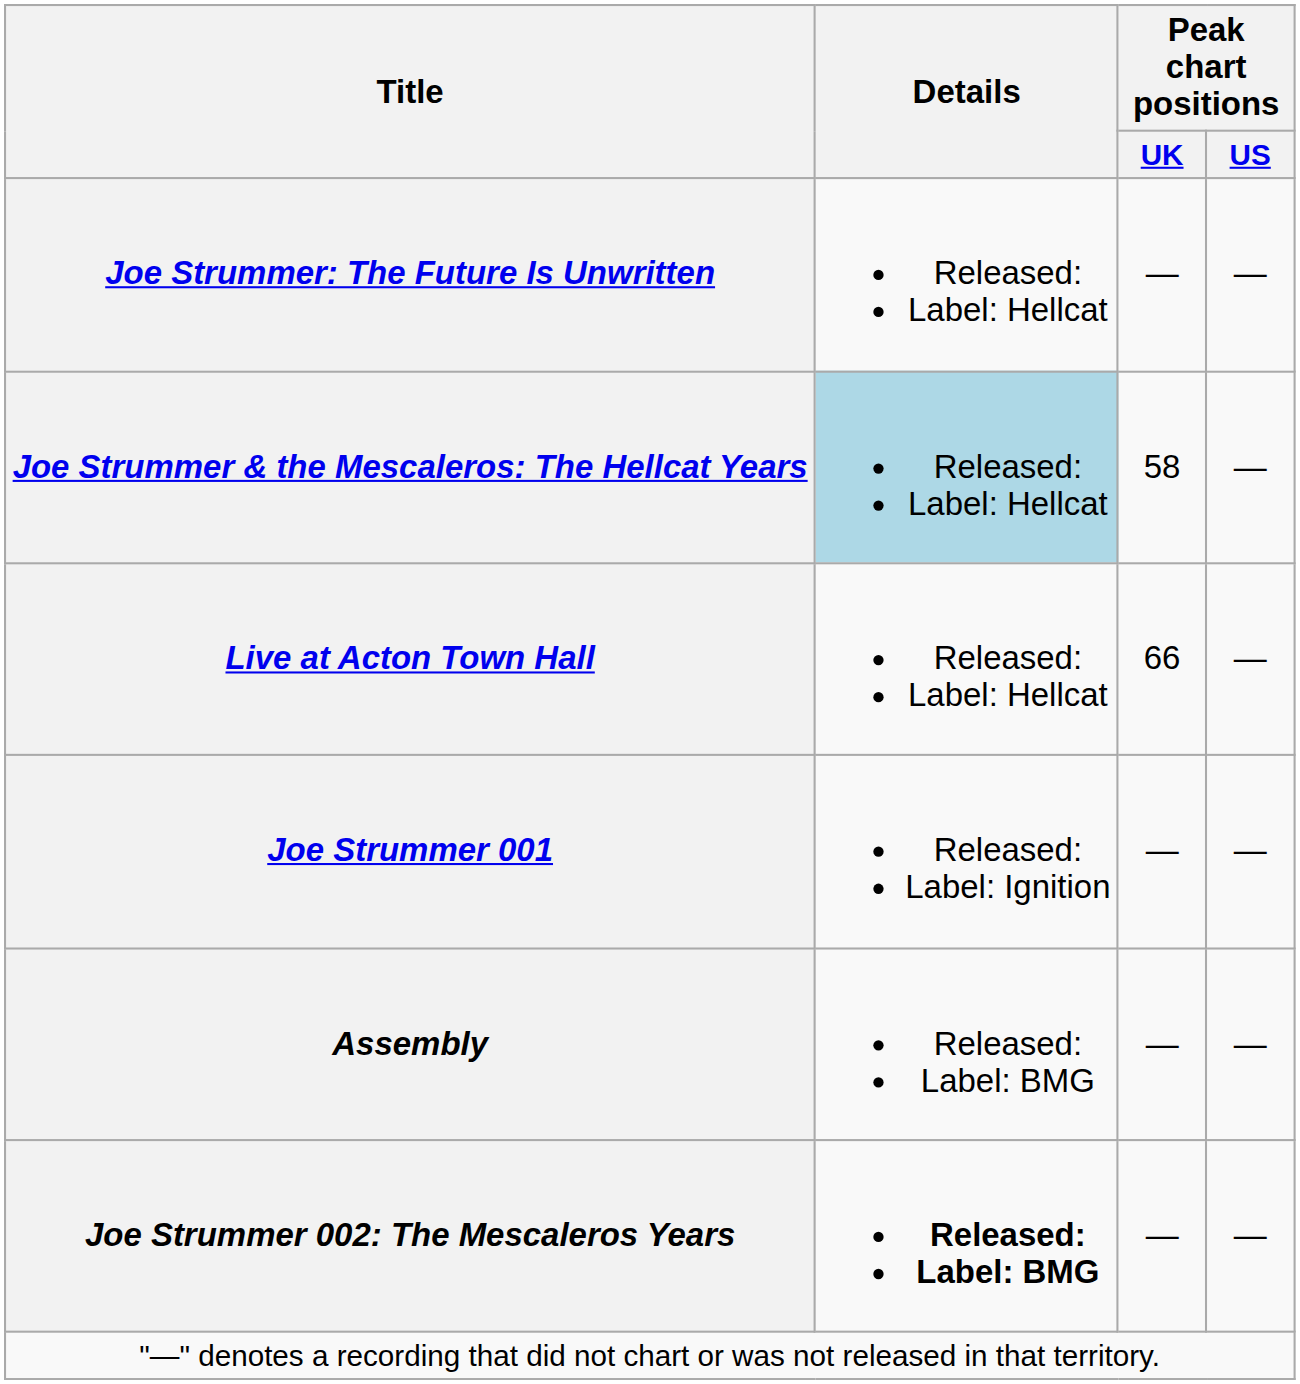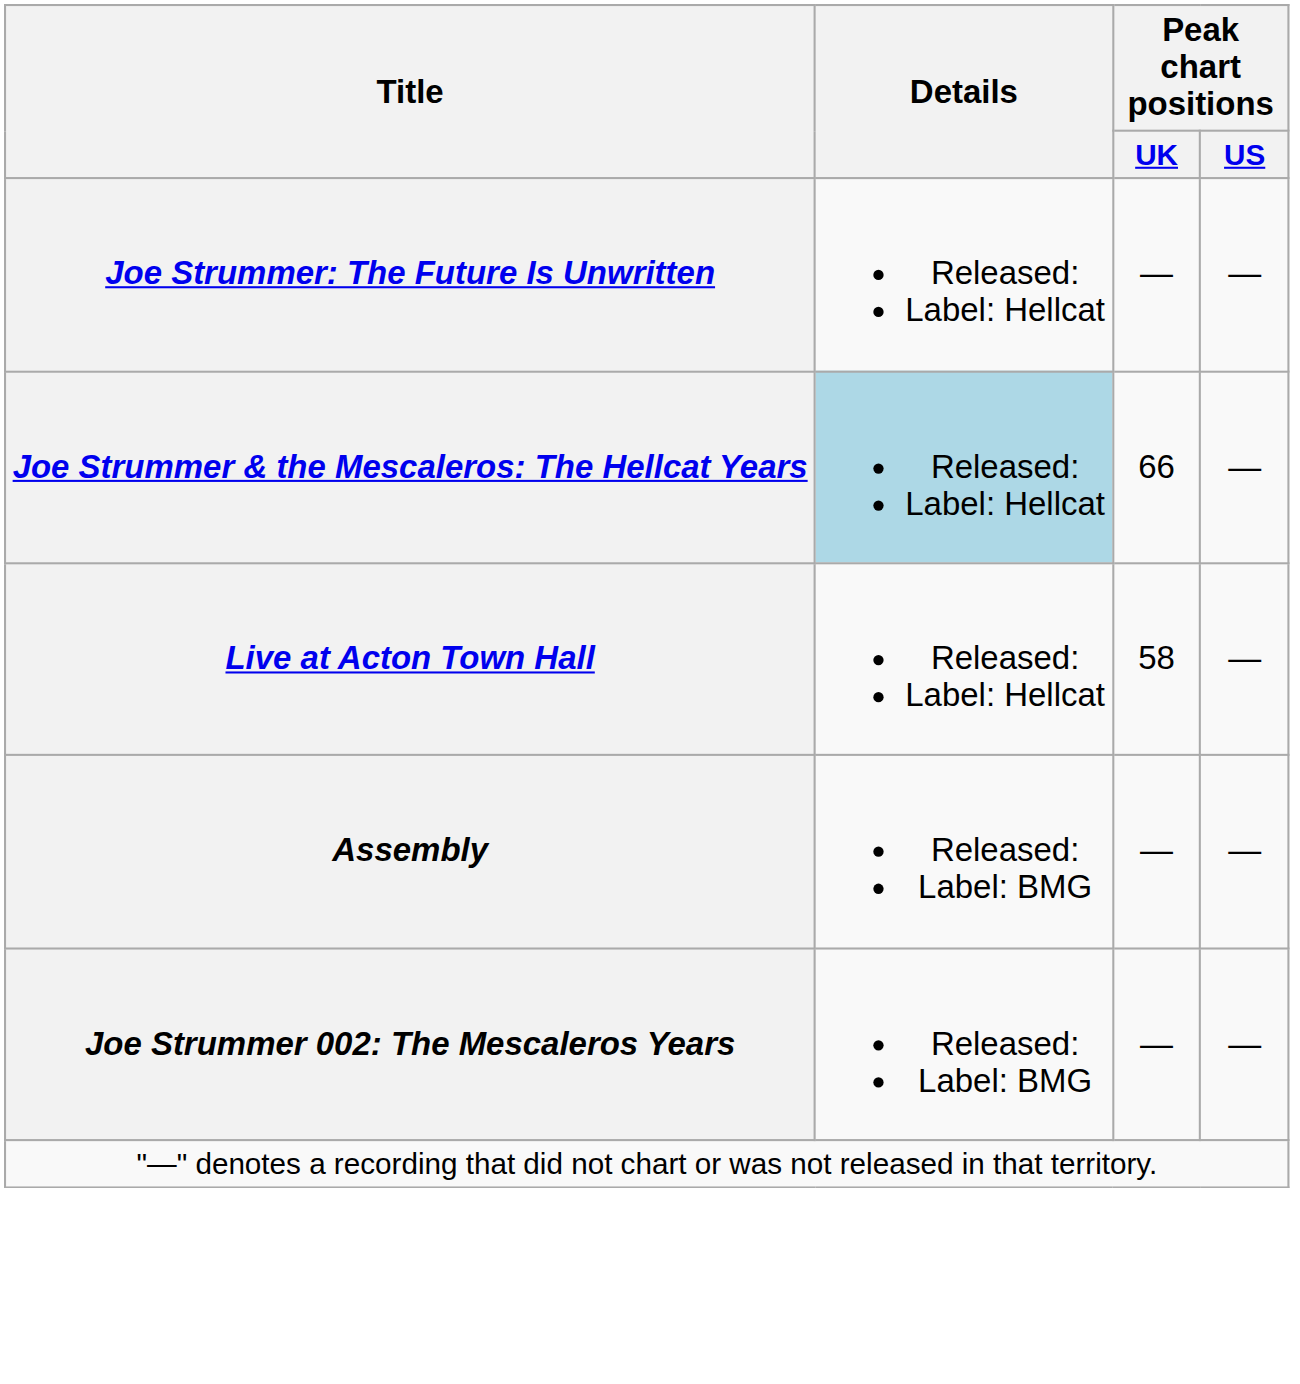 <table class="wikitable plainrowheaders" style="text-align:center;">
 <tr>
 <th scope="col" rowspan="2">Title</th>
 <th scope="col" rowspan="2">Details</th>
 <th scope="col" colspan="2">Peak chart positions</th>
 </tr>
 <tr>
 <th scope="col" style="width:2.5em;font-size:90%;"><a href='#'>UK</a><br></th>
 <th scope="col" style="width:2.5em;font-size:90%;"><a href='#'>US</a><br></th>
 </tr>
 <tr>
 <th scope="row"><em><a href='#'>Joe Strummer: The Future Is Unwritten</a></em></th>
 <td><br><ul><li>Released: </li><li>Label: Hellcat</li></ul></td>
 <td>—</td>
 <td>—</td>
 </tr>
 <tr>
 <th scope="row"><em><a href='#'>Joe Strummer & the Mescaleros: The Hellcat Years</a></em></th>
 <td style="background: lightblue;"><br><ul><li>Released: </li><li>Label: Hellcat</li></ul></td>
-<td>58</td>
+<td>66</td>
 <td>—</td>
 </tr>
 <tr>
 <th scope="row"><em><a href='#'>Live at Acton Town Hall</a></em></th>
 <td><br><ul><li>Released: </li><li>Label: Hellcat</li></ul></td>
-<td>66</td>
-<td>—</td>
-</tr>
-<tr>
-<th scope="row"><em><a href='#'>Joe Strummer 001</a></em></th>
-<td><br><ul><li>Released: </li><li>Label: Ignition</li></ul></td>
-<td>—</td>
+<td>58</td>
 <td>—</td>
 </tr>
 <tr>
 <th scope="row"><em>Assembly</em></th>
 <td><br><ul><li>Released: </li><li>Label: BMG</li></ul></td>
 <td>—</td>
 <td>—</td>
 </tr>
 <tr>
 <th scope="row"><em>Joe Strummer 002: The Mescaleros Years</em></th>
-<td><strong><br><ul><li>Released: </li><li>Label: BMG</li></ul></strong></td>
+<td><br><ul><li>Released: </li><li>Label: BMG</li></ul></td>
 <td>—</td>
 <td>—</td>
 </tr>
 <tr>
 <td colspan="4" style="font-size:90%">"—" denotes a recording that did not chart or was not released in that territory.</td>
 </tr>
 </table>
